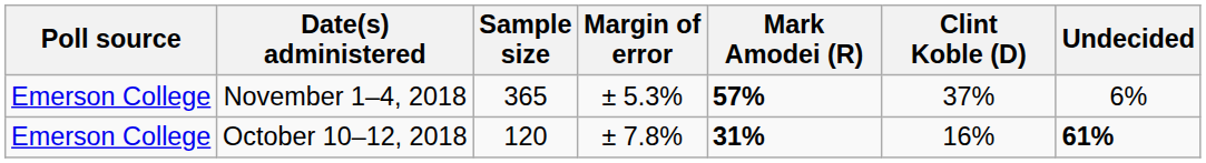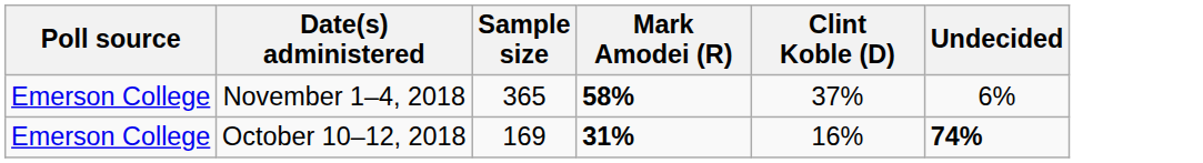 <table class="wikitable">
 <tr>
 <th>Poll source</th>
 <th>Date(s)<br>administered</th>
 <th>Sample<br>size</th>
-<th>Margin of<br>error</th>
 <th style="width:100px;">Mark<br>Amodei (R)</th>
 <th style="width:100px;">Clint<br>Koble (D)</th>
 <th>Undecided</th>
 </tr>
 <tr>
 <td><a href='#'>Emerson College</a></td>
 <td align=center>November 1–4, 2018</td>
 <td align=center>365</td>
-<td align=center>± 5.3%</td>
-<td><strong>57%</strong></td>
+<td><strong>58%</strong></td>
 <td align=center>37%</td>
 <td align=center>6%</td>
 </tr>
 <tr>
 <td><a href='#'>Emerson College</a></td>
 <td align=center>October 10–12, 2018</td>
-<td align=center>120</td>
-<td align=center>± 7.8%</td>
+<td align=center>169</td>
 <td><strong>31%</strong></td>
 <td align=center>16%</td>
-<td><strong>61%</strong></td>
+<td><strong>74%</strong></td>
 </tr>
 </table>
